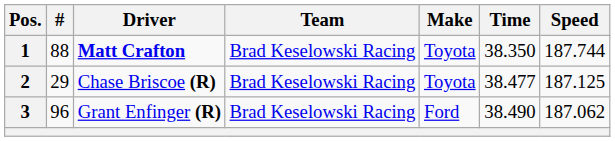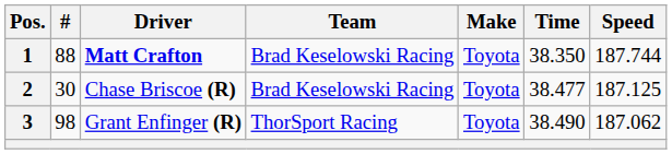 <table class="wikitable" style="font-size:95%">
 <tr>
 <th>Pos.</th>
 <th>#</th>
 <th>Driver</th>
 <th>Team</th>
 <th>Make</th>
 <th>Time</th>
 <th>Speed</th>
 </tr>
 <tr>
 <th>1</th>
 <td>88</td>
 <td><strong><a href='#'>Matt Crafton</a></strong></td>
 <td><a href='#'>Brad Keselowski Racing</a></td>
 <td><a href='#'>Toyota</a></td>
 <td>38.350</td>
 <td>187.744</td>
 </tr>
 <tr>
 <th>2</th>
-<td>29</td>
+<td>30</td>
 <td><a href='#'>Chase Briscoe</a> <strong>(R)</strong></td>
 <td><a href='#'>Brad Keselowski Racing</a></td>
 <td><a href='#'>Toyota</a></td>
 <td>38.477</td>
 <td>187.125</td>
 </tr>
 <tr>
 <th>3</th>
-<td>96</td>
+<td>98</td>
 <td><a href='#'>Grant Enfinger</a> <strong>(R)</strong></td>
-<td><a href='#'>Brad Keselowski Racing</a></td>
-<td><a href='#'>Ford</a></td>
+<td><a href='#'>ThorSport Racing</a></td>
+<td><a href='#'>Toyota</a></td>
 <td>38.490</td>
 <td>187.062</td>
 </tr>
 <tr>
 <th colspan="7"></th>
 </tr>
 </table>
